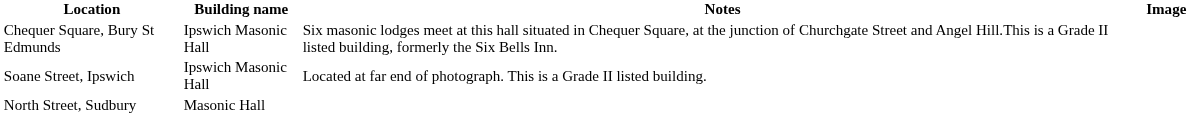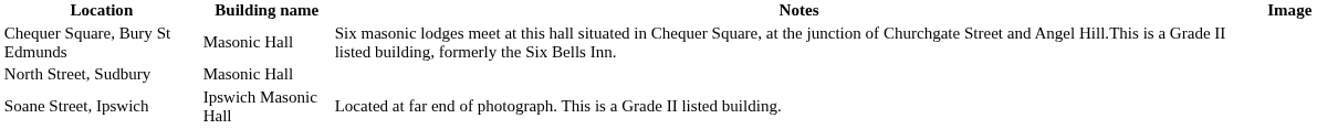 <table>
 <tr>
 <th>Location</th>
 <th>Building name</th>
 <th>Notes</th>
 <th>Image</th>
 </tr>
 <tr>
 <td>Chequer Square, Bury St Edmunds</td>
-<td>Ipswich Masonic Hall</td>
+<td>Masonic Hall</td>
 <td>Six masonic lodges meet at this hall situated in Chequer Square, at the junction of Churchgate Street and Angel Hill.This is a Grade II listed building, formerly the Six Bells Inn.</td>
+<td></td>
+</tr>
+<tr>
+<td>North Street, Sudbury</td>
+<td>Masonic Hall</td>
+<td></td>
 <td></td>
 </tr>
 <tr>
 <td>Soane Street, Ipswich</td>
 <td>Ipswich Masonic Hall</td>
 <td>Located at far end of photograph. This is a Grade II listed building.</td>
 <td></td>
 </tr>
 <tr>
-<td>North Street, Sudbury</td>
-<td>Masonic Hall</td>
-<td></td>
-<td></td>
-</tr>
-<tr>
 <td></td>
 </tr>
 </table>
